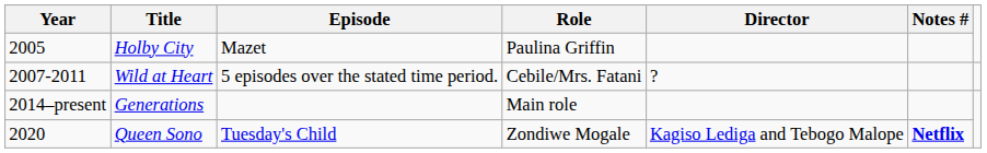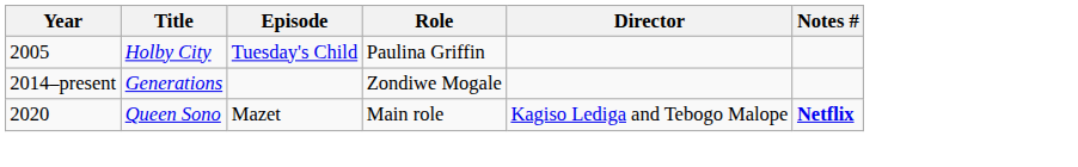 <table class="wikitable plainrowheaders sortable">
 <tr>
 <th scope="col">Year</th>
 <th scope="col">Title</th>
 <th scope="col">Episode</th>
 <th scope="col">Role</th>
 <th scope="col">Director</th>
 <th scope="col" class="unsortable">Notes #</th>
 </tr>
 <tr>
 <td>2005</td>
 <td><em><a href='#'>Holby City</a></em></td>
-<td>Mazet</td>
+<td><a href='#'>Tuesday's Child</a></td>
 <td>Paulina Griffin</td>
-<td></td>
-<td></td>
-</tr>
-<tr>
-<td>2007-2011</td>
-<td><em><a href='#'>Wild at Heart</a></em></td>
-<td>5 episodes over the stated time period.</td>
-<td>Cebile/Mrs. Fatani</td>
-<td>?</td>
 <td></td>
 <td></td>
 </tr>
 <tr>
 <td>2014–present</td>
 <td><em><a href='#'>Generations</a></em></td>
 <td></td>
-<td>Main role</td>
+<td>Zondiwe Mogale</td>
 <td></td>
 <td></td>
 </tr>
 <tr>
 <td>2020</td>
 <td><em><a href='#'>Queen Sono</a></em></td>
-<td><a href='#'>Tuesday's Child</a></td>
-<td>Zondiwe Mogale</td>
+<td>Mazet</td>
+<td>Main role</td>
 <td><a href='#'>Kagiso Lediga</a> and Tebogo Malope</td>
 <td><strong><a href='#'>Netflix</a></strong></td>
 </tr>
 </table>
